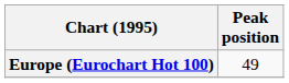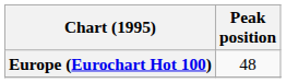 <table class="wikitable sortable plainrowheaders" style="text-align:center">
 <tr>
 <th>Chart (1995)</th>
 <th>Peak<br>position</th>
 </tr>
 <tr>
 <th scope="row">Europe (<a href='#'>Eurochart Hot 100</a>)</th>
-<td>49</td>
+<td>48</td>
 </tr>
 <tr>
 </tr>
 <tr>
 </tr>
 <tr>
 </tr>
 <tr>
 </tr>
 </table>
